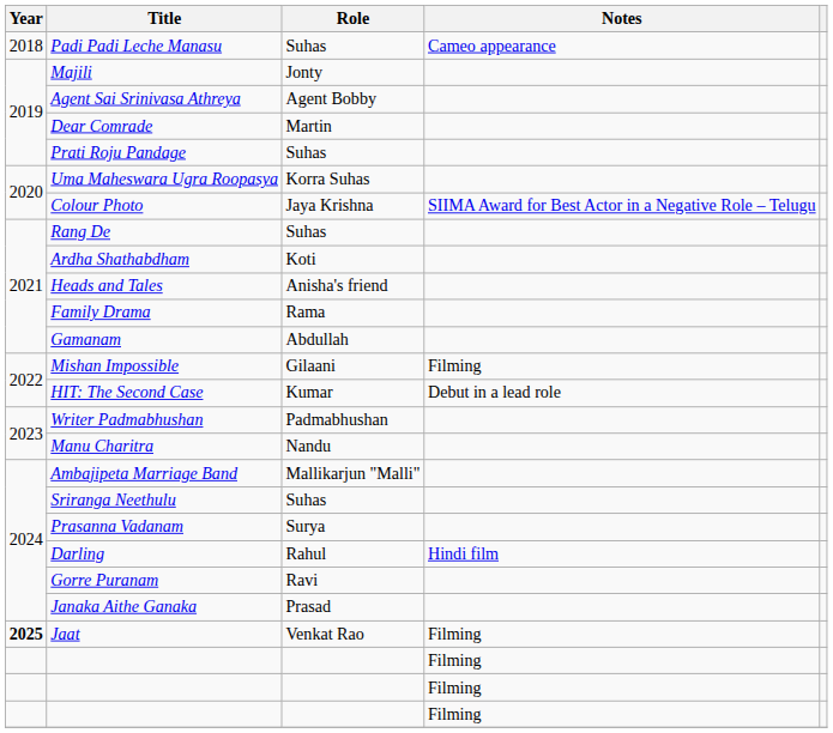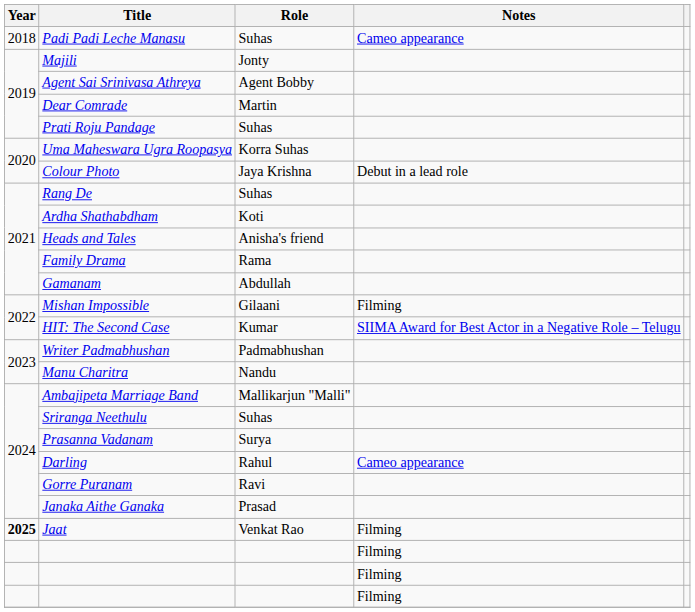 <table class="wikitable sortable">
 <tr>
 <th>Year</th>
 <th>Title</th>
 <th>Role</th>
 <th class="unsortable">Notes</th>
 <th scope="col" class="unsortable"></th>
 </tr>
 <tr>
 <td>2018</td>
 <td><em><a href='#'>Padi Padi Leche Manasu</a></em></td>
 <td>Suhas</td>
 <td><a href='#'>Cameo appearance</a></td>
 <td style="text-align:center;"></td>
 </tr>
 <tr>
 <td rowspan="4">2019</td>
 <td><em><a href='#'>Majili</a></em></td>
 <td>Jonty</td>
 <td></td>
 <td style="text-align:center;"></td>
 </tr>
 <tr>
 <td><em><a href='#'>Agent Sai Srinivasa Athreya</a></em></td>
 <td>Agent Bobby</td>
 <td></td>
 <td style="text-align:center;"></td>
 </tr>
 <tr>
 <td><em><a href='#'>Dear Comrade</a></em></td>
 <td>Martin</td>
 <td></td>
 <td style="text-align:center;"></td>
 </tr>
 <tr>
 <td><em><a href='#'>Prati Roju Pandage</a></em></td>
 <td>Suhas</td>
 <td></td>
 <td style="text-align:center;"></td>
 </tr>
 <tr>
 <td rowspan="2">2020</td>
 <td><em><a href='#'>Uma Maheswara Ugra Roopasya</a></em></td>
 <td>Korra Suhas</td>
 <td></td>
 <td style="text-align:center;"></td>
 </tr>
 <tr>
 <td><em><a href='#'>Colour Photo</a></em></td>
 <td>Jaya Krishna</td>
-<td><a href='#'>SIIMA Award for Best Actor in a Negative Role – Telugu</a></td>
+<td>Debut in a lead role</td>
 <td style="text-align:center;"></td>
 </tr>
 <tr>
 <td rowspan="5">2021</td>
 <td><em><a href='#'>Rang De</a></em></td>
 <td>Suhas</td>
 <td></td>
 <td style="text-align:center;"></td>
 </tr>
 <tr>
 <td><em><a href='#'>Ardha Shathabdham</a></em></td>
 <td>Koti</td>
 <td></td>
 <td style="text-align:center;"></td>
 </tr>
 <tr>
 <td><em><a href='#'>Heads and Tales</a></em></td>
 <td>Anisha's friend</td>
 <td></td>
 <td style="text-align:center;"></td>
 </tr>
 <tr>
 <td><em><a href='#'>Family Drama</a></em></td>
 <td>Rama</td>
 <td></td>
 <td style="text-align:center;"></td>
 </tr>
 <tr>
 <td><a href='#'><em>Gamanam</em></a></td>
 <td>Abdullah</td>
 <td></td>
 <td></td>
 </tr>
 <tr>
 <td rowspan="2">2022</td>
 <td><em><a href='#'>Mishan Impossible</a></em></td>
 <td>Gilaani</td>
 <td>Filming</td>
 <td></td>
 </tr>
 <tr>
 <td><em><a href='#'>HIT: The Second Case</a></em></td>
 <td>Kumar</td>
-<td>Debut in a lead role</td>
+<td><a href='#'>SIIMA Award for Best Actor in a Negative Role – Telugu</a></td>
 <td></td>
 </tr>
 <tr>
 <td rowspan="2">2023</td>
 <td><em><a href='#'>Writer Padmabhushan</a></em></td>
 <td>Padmabhushan</td>
 <td></td>
 <td style="text-align:center;"></td>
 </tr>
 <tr>
 <td><em><a href='#'>Manu Charitra</a></em></td>
 <td>Nandu</td>
 <td></td>
 <td></td>
 </tr>
 <tr>
 <td rowspan="6">2024</td>
 <td><em><a href='#'>Ambajipeta Marriage Band</a></em></td>
 <td>Mallikarjun "Malli"</td>
 <td></td>
 <td></td>
 </tr>
 <tr>
 <td><em><a href='#'>Sriranga Neethulu</a></em></td>
 <td>Suhas</td>
 <td></td>
 <td></td>
 </tr>
 <tr>
 <td><em><a href='#'>Prasanna Vadanam</a></em></td>
 <td>Surya</td>
 <td></td>
 <td></td>
 </tr>
 <tr>
 <td><em><a href='#'>Darling</a></em></td>
 <td>Rahul</td>
-<td><a href='#'>Hindi film</a></td>
+<td><a href='#'>Cameo appearance</a></td>
 <td></td>
 </tr>
 <tr>
 <td><em><a href='#'>Gorre Puranam</a></em></td>
 <td>Ravi</td>
 <td></td>
 <td></td>
 </tr>
 <tr>
 <td><em><a href='#'>Janaka Aithe Ganaka</a></em></td>
 <td>Prasad</td>
 <td></td>
 <td></td>
 </tr>
 <tr>
 <td><strong>2025</strong></td>
 <td><a href='#'> <em>Jaat</em></a></td>
 <td>Venkat Rao</td>
 <td>Filming</td>
 <td></td>
 </tr>
 <tr>
 <td></td>
 <td></td>
 <td></td>
 <td>Filming</td>
 <td></td>
 </tr>
 <tr>
 <td></td>
 <td></td>
 <td></td>
 <td>Filming</td>
 <td></td>
 </tr>
 <tr>
 <td></td>
 <td></td>
 <td></td>
 <td>Filming</td>
 <td></td>
 </tr>
 <tr>
 </tr>
 </table>
